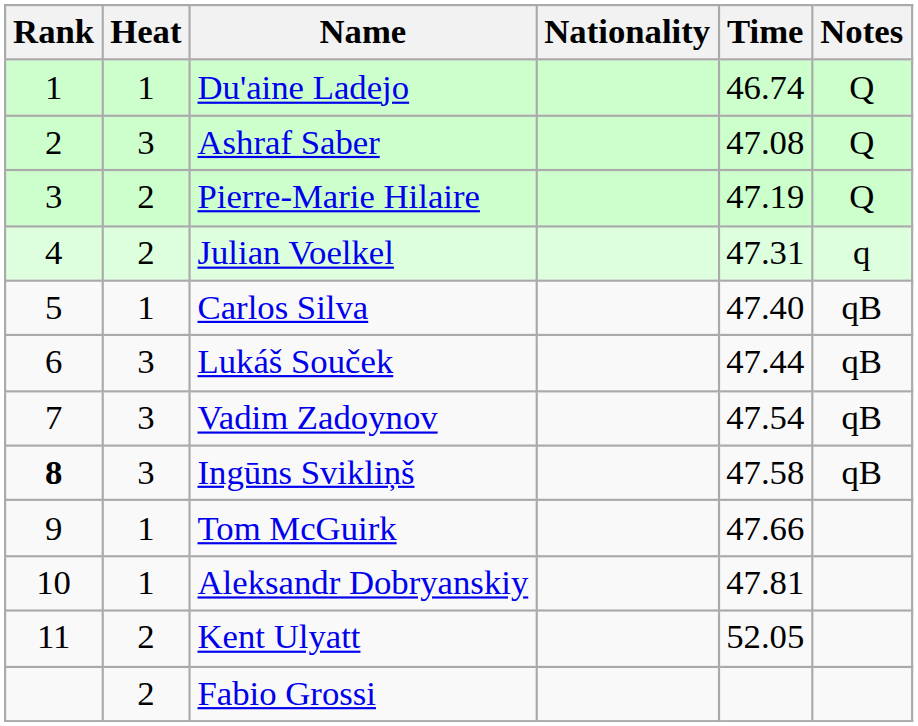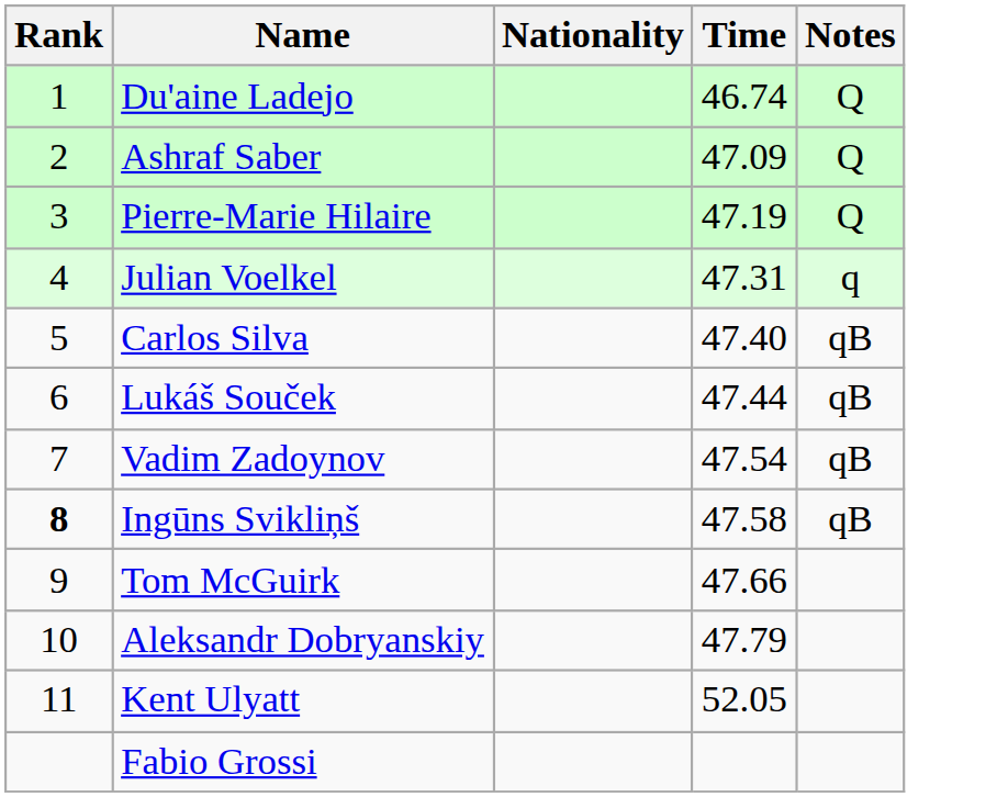 <table class="wikitable sortable" style="text-align:center">
 <tr>
 <th>Rank</th>
-<th>Heat</th>
 <th>Name</th>
 <th>Nationality</th>
 <th>Time</th>
 <th>Notes</th>
 </tr>
 <tr bgcolor=ccffcc>
-<td>1</td>
 <td>1</td>
 <td align="left"><a href='#'>Du'aine Ladejo</a></td>
 <td align=left></td>
 <td>46.74</td>
 <td>Q</td>
 </tr>
 <tr bgcolor=ccffcc>
 <td>2</td>
-<td>3</td>
 <td align="left"><a href='#'>Ashraf Saber</a></td>
 <td align=left></td>
-<td>47.08</td>
+<td>47.09</td>
 <td>Q</td>
 </tr>
 <tr bgcolor=ccffcc>
 <td>3</td>
-<td>2</td>
 <td align="left"><a href='#'>Pierre-Marie Hilaire</a></td>
 <td align=left></td>
 <td>47.19</td>
 <td>Q</td>
 </tr>
 <tr bgcolor=ddffdd>
 <td>4</td>
-<td>2</td>
 <td align="left"><a href='#'>Julian Voelkel</a></td>
 <td align=left></td>
 <td>47.31</td>
 <td>q</td>
 </tr>
 <tr>
 <td>5</td>
-<td>1</td>
 <td align="left"><a href='#'>Carlos Silva</a></td>
 <td align=left></td>
 <td>47.40</td>
 <td>qB</td>
 </tr>
 <tr>
 <td>6</td>
-<td>3</td>
 <td align="left"><a href='#'>Lukáš Souček</a></td>
 <td align=left></td>
 <td>47.44</td>
 <td>qB</td>
 </tr>
 <tr>
 <td>7</td>
-<td>3</td>
 <td align="left"><a href='#'>Vadim Zadoynov</a></td>
 <td align=left></td>
 <td>47.54</td>
 <td>qB</td>
 </tr>
 <tr>
 <td><strong>8</strong></td>
-<td>3</td>
 <td align="left"><a href='#'>Ingūns Svikliņš</a></td>
 <td align=left></td>
 <td>47.58</td>
 <td>qB</td>
 </tr>
 <tr>
 <td>9</td>
-<td>1</td>
 <td align="left"><a href='#'>Tom McGuirk</a></td>
 <td align=left></td>
 <td>47.66</td>
 <td></td>
 </tr>
 <tr>
 <td>10</td>
-<td>1</td>
 <td align="left"><a href='#'>Aleksandr Dobryanskiy</a></td>
 <td align=left></td>
-<td>47.81</td>
+<td>47.79</td>
 <td></td>
 </tr>
 <tr>
 <td>11</td>
-<td>2</td>
 <td align="left"><a href='#'>Kent Ulyatt</a></td>
 <td align=left></td>
 <td>52.05</td>
 <td></td>
 </tr>
 <tr>
 <td></td>
-<td>2</td>
 <td align="left"><a href='#'>Fabio Grossi</a></td>
 <td align=left></td>
 <td></td>
 <td></td>
 </tr>
 </table>
